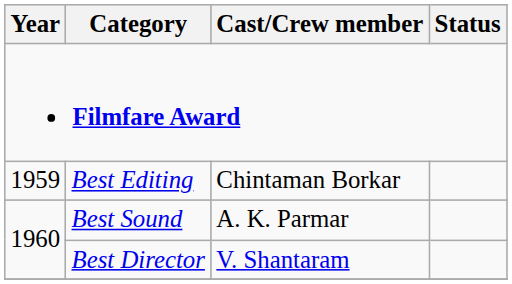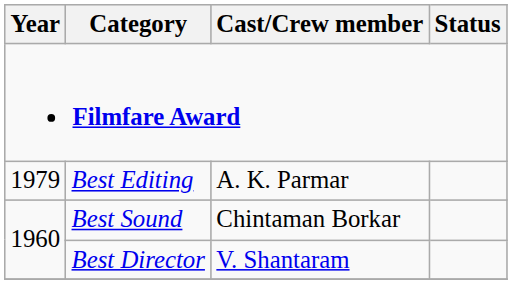 <table class="wikitable">
 <tr>
 <th>Year</th>
 <th>Category</th>
 <th>Cast/Crew member</th>
 <th>Status</th>
 </tr>
 <tr>
 <td colspan="4"><br><ul><li><strong><a href='#'>Filmfare Award</a></strong></li></ul></td>
 </tr>
 <tr>
-<td>1959</td>
+<td>1979</td>
 <td><em><a href='#'>Best Editing</a></em></td>
-<td>Chintaman Borkar</td>
+<td>A. K. Parmar</td>
 <td></td>
 </tr>
 <tr>
 <td rowspan="2">1960</td>
 <td><em><a href='#'>Best Sound</a></em></td>
-<td>A. K. Parmar</td>
+<td>Chintaman Borkar</td>
 <td></td>
 </tr>
 <tr>
 <td><em><a href='#'>Best Director</a></em></td>
 <td><a href='#'>V. Shantaram</a></td>
 <td></td>
 </tr>
 <tr>
 </tr>
 </table>
